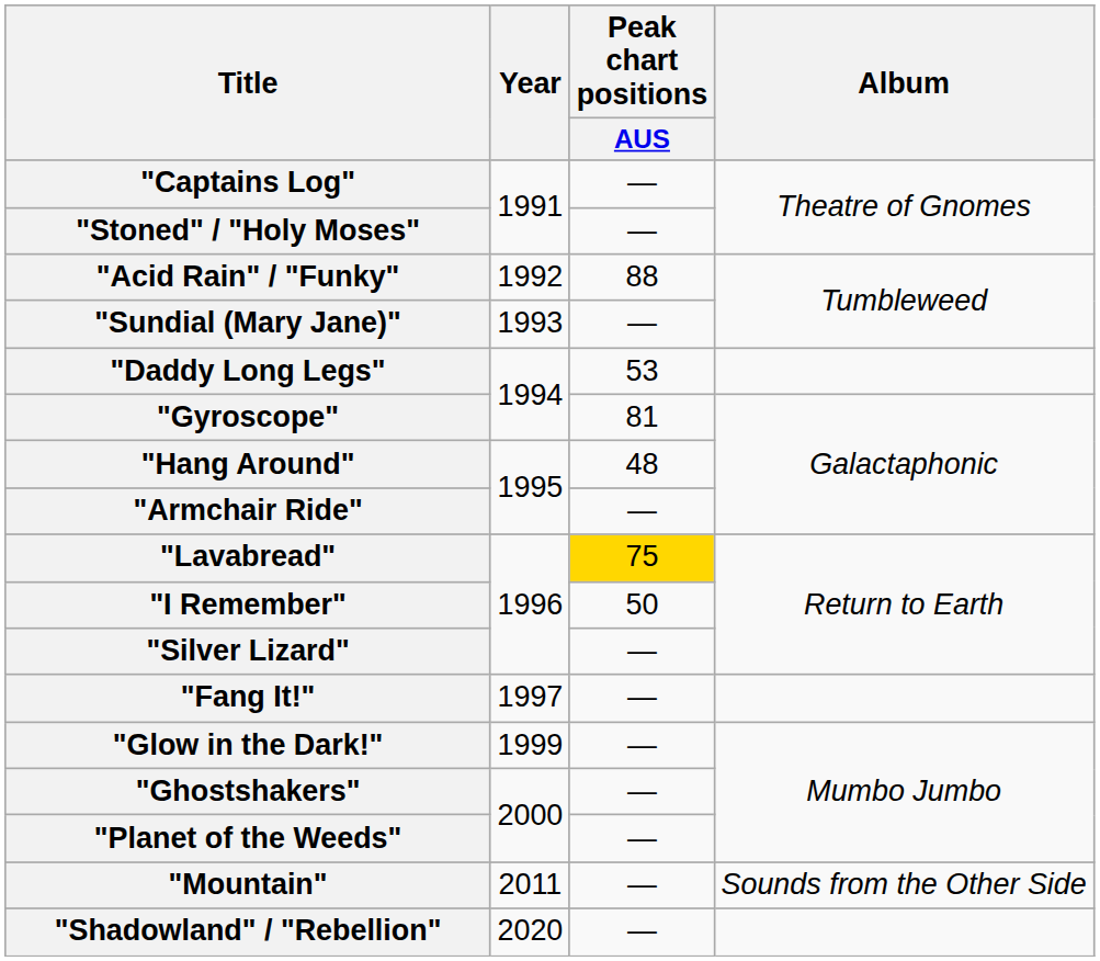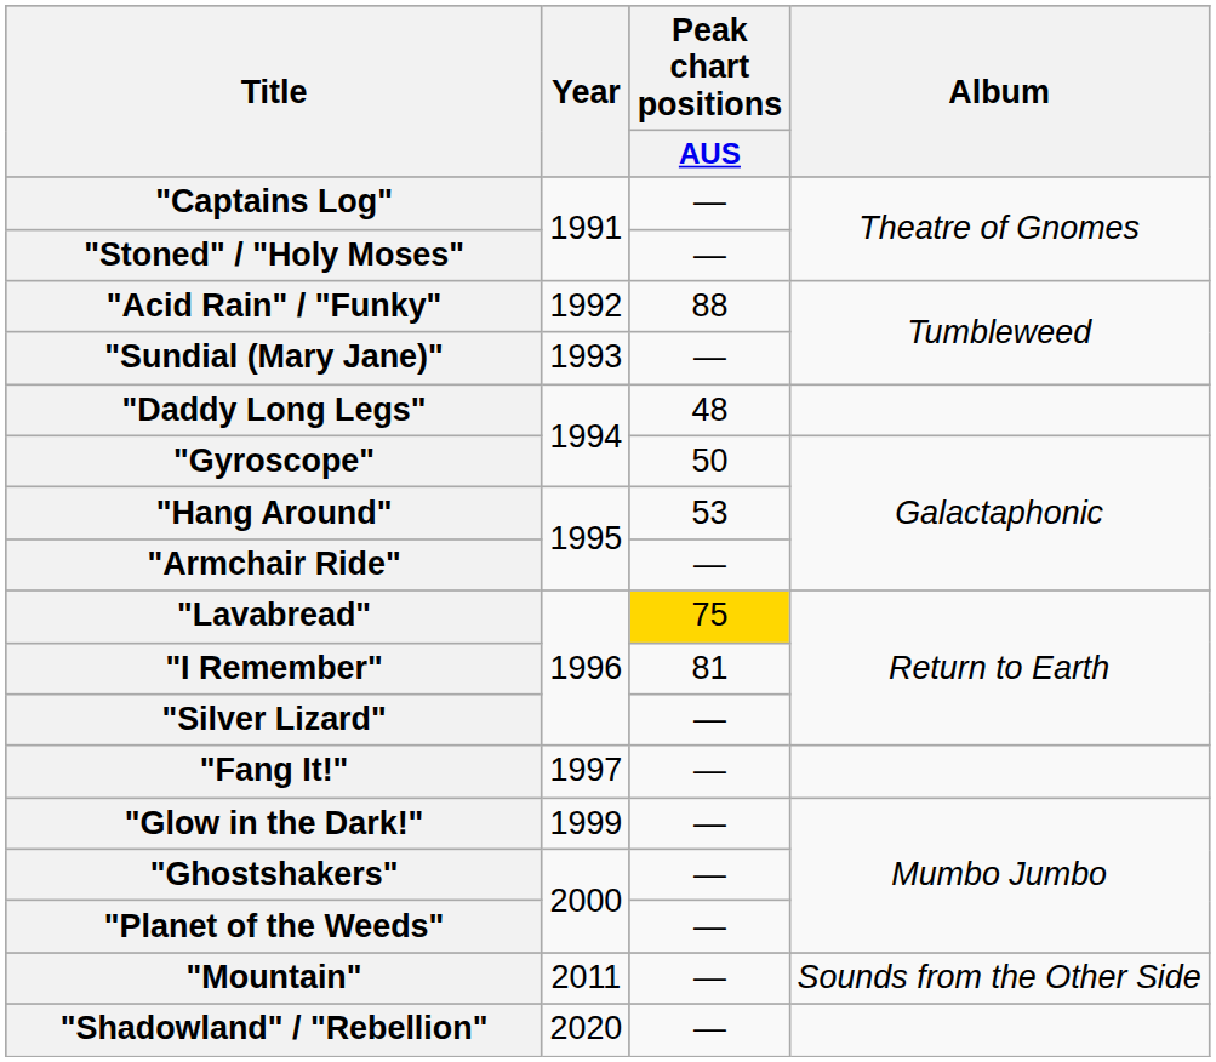 <table class="wikitable plainrowheaders" style="text-align:center;">
 <tr>
 <th scope="col" rowspan="2" style="width:16em;">Title</th>
 <th scope="col" rowspan="2">Year</th>
 <th scope="col" colspan="1">Peak chart positions</th>
 <th scope="col" rowspan="2">Album</th>
 </tr>
 <tr>
 <th scope="col" style="width:3em;font-size:90%;"><a href='#'>AUS</a><br></th>
 </tr>
 <tr>
 <th scope="row">"Captains Log"</th>
 <td rowspan="2">1991</td>
 <td>—</td>
 <td rowspan="2"><em>Theatre of Gnomes</em></td>
 </tr>
 <tr>
 <th scope="row">"Stoned" / "Holy Moses"</th>
 <td>—</td>
 </tr>
 <tr>
 <th scope="row">"Acid Rain" / "Funky"</th>
 <td>1992</td>
 <td>88</td>
 <td rowspan="2"><em>Tumbleweed</em></td>
 </tr>
 <tr>
 <th scope="row">"Sundial (Mary Jane)"</th>
 <td>1993</td>
 <td>—</td>
 </tr>
 <tr>
 <th scope="row">"Daddy Long Legs"</th>
 <td rowspan="2">1994</td>
-<td>53</td>
+<td>48</td>
 <td></td>
 </tr>
 <tr>
 <th scope="row">"Gyroscope"</th>
-<td>81</td>
+<td>50</td>
 <td rowspan="3"><em>Galactaphonic</em></td>
 </tr>
 <tr>
 <th scope="row">"Hang Around"</th>
 <td rowspan="2">1995</td>
-<td>48</td>
+<td>53</td>
 </tr>
 <tr>
 <th scope="row">"Armchair Ride"</th>
 <td>—</td>
 </tr>
 <tr>
 <th scope="row">"Lavabread"</th>
 <td rowspan="3">1996</td>
 <td style="background: gold;">75</td>
 <td rowspan="3"><em>Return to Earth</em></td>
 </tr>
 <tr>
 <th scope="row">"I Remember"</th>
-<td>50</td>
+<td>81</td>
 </tr>
 <tr>
 <th scope="row">"Silver Lizard"</th>
 <td>—</td>
 </tr>
 <tr>
 <th scope="row">"Fang It!"</th>
 <td>1997</td>
 <td>—</td>
 <td></td>
 </tr>
 <tr>
 <th scope="row">"Glow in the Dark!"</th>
 <td>1999</td>
 <td>—</td>
 <td rowspan="3"><em>Mumbo Jumbo</em></td>
 </tr>
 <tr>
 <th scope="row">"Ghostshakers"</th>
 <td rowspan="2">2000</td>
 <td>—</td>
 </tr>
 <tr>
 <th scope="row">"Planet of the Weeds"</th>
 <td>—</td>
 </tr>
 <tr>
 <th scope="row">"Mountain"</th>
 <td>2011</td>
 <td>—</td>
 <td><em>Sounds from the Other Side</em></td>
 </tr>
 <tr>
 <th scope="row">"Shadowland" / "Rebellion"</th>
 <td>2020</td>
 <td>—</td>
 <td></td>
 </tr>
 </table>
